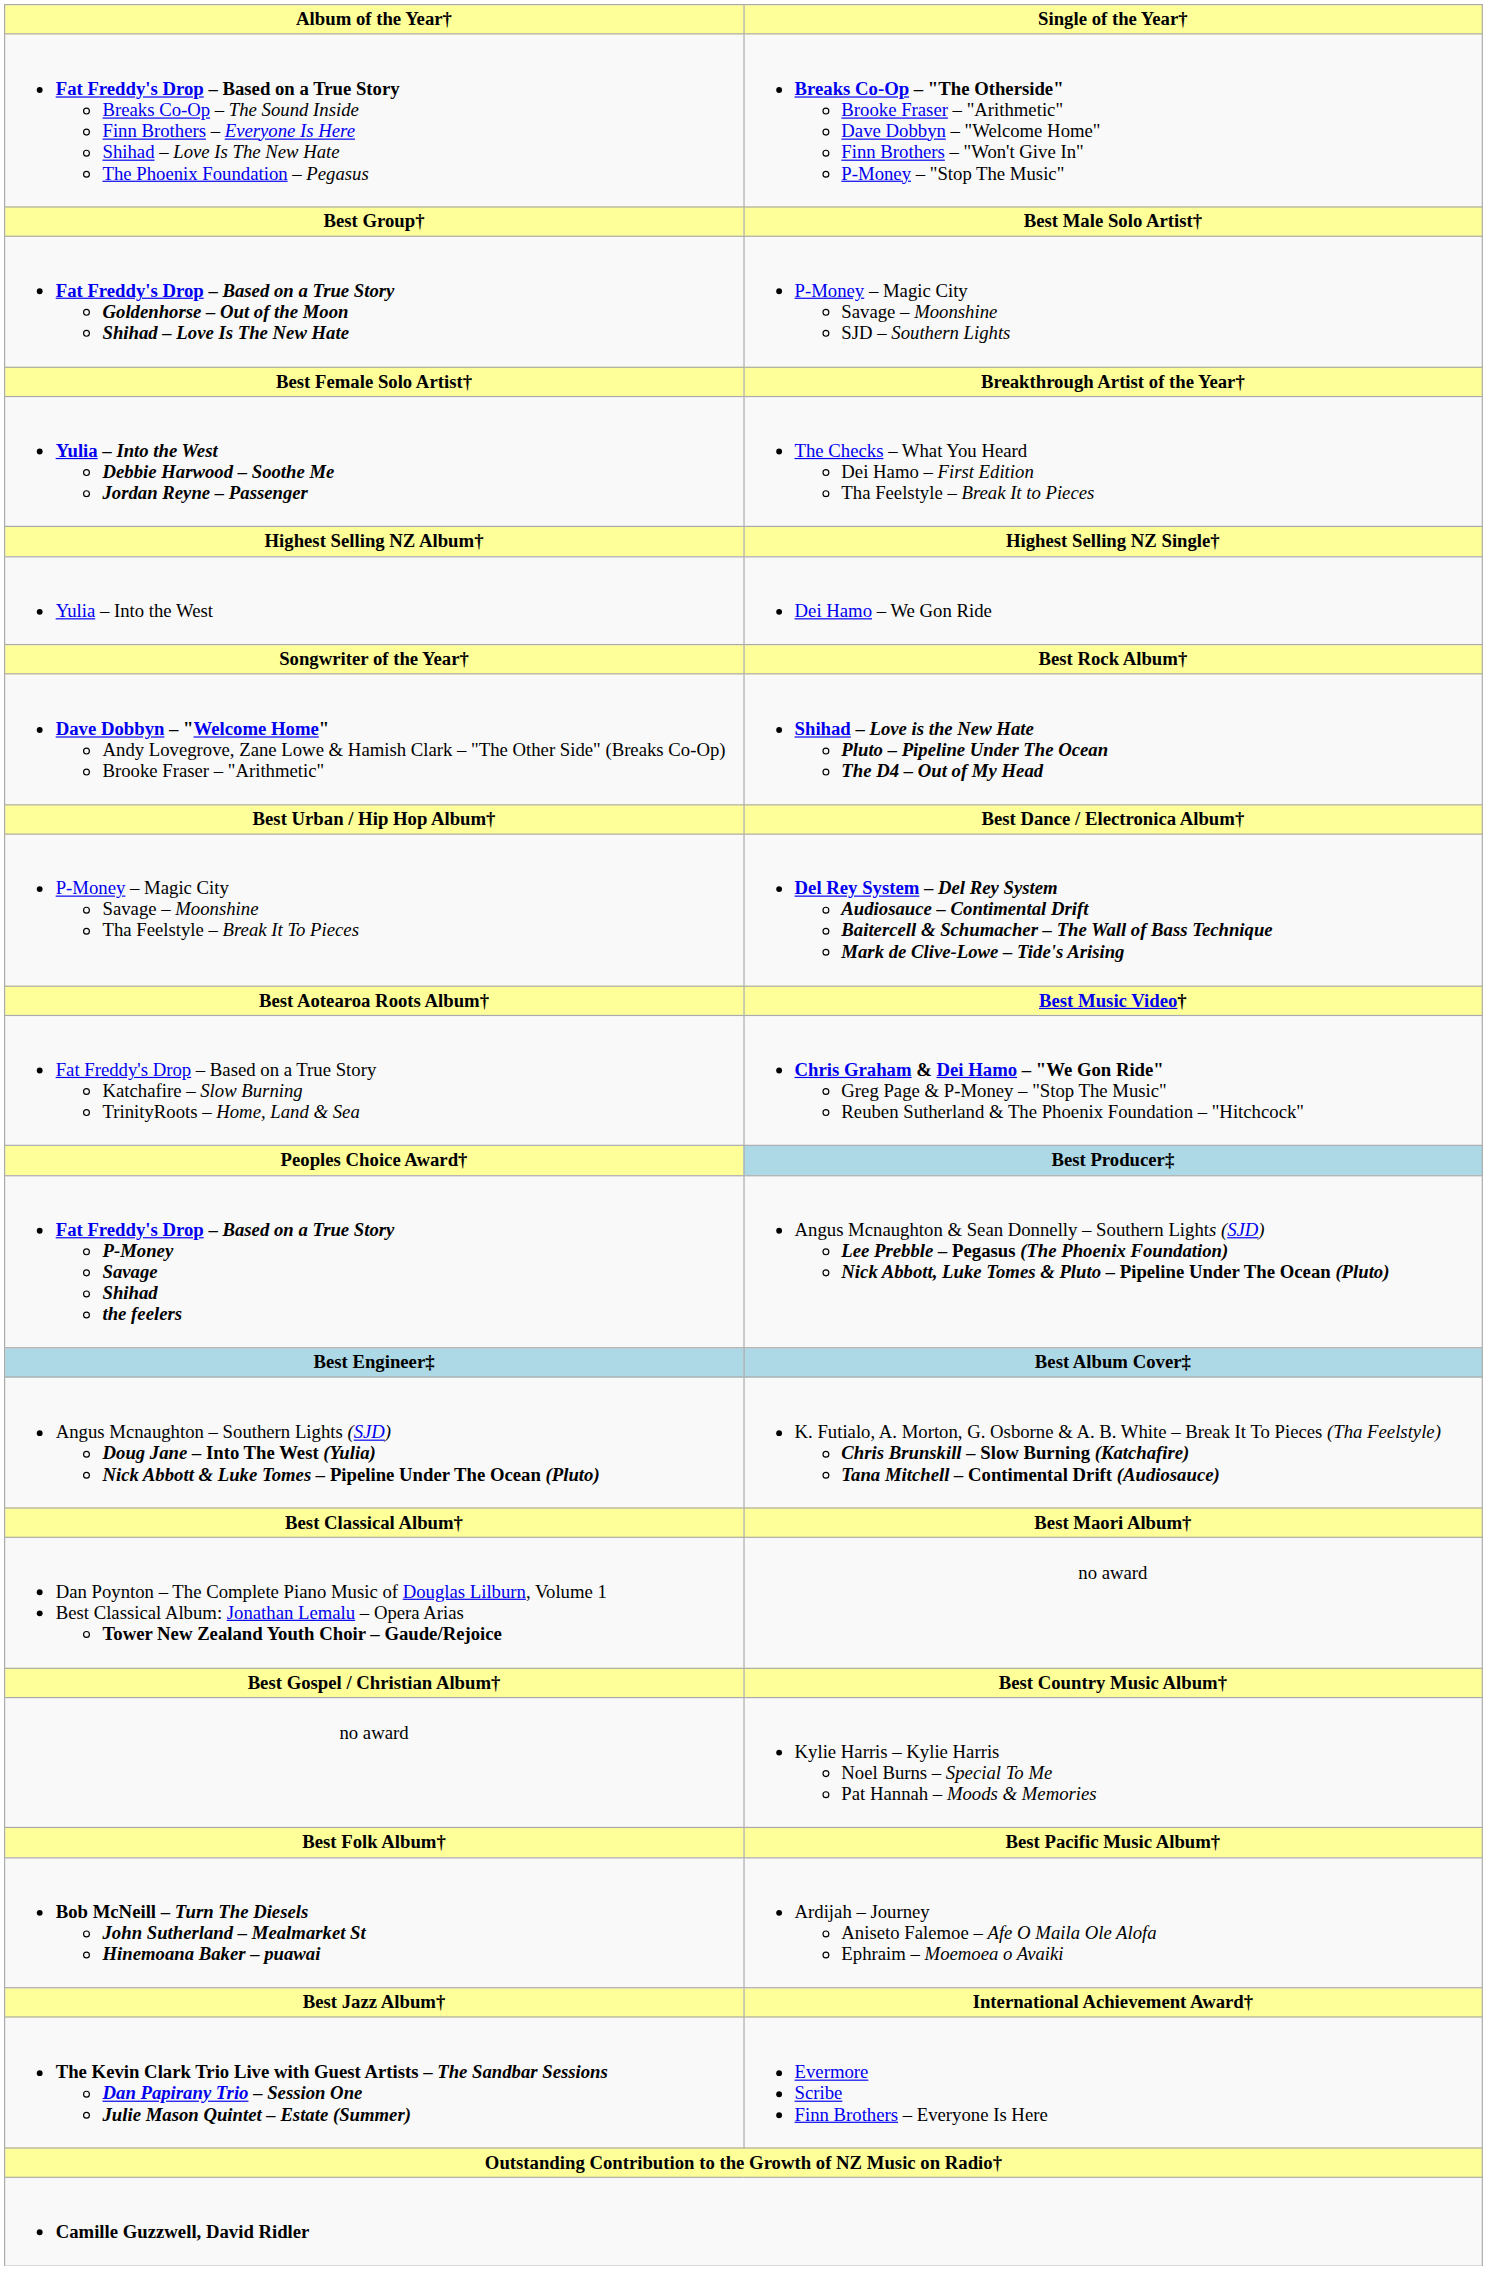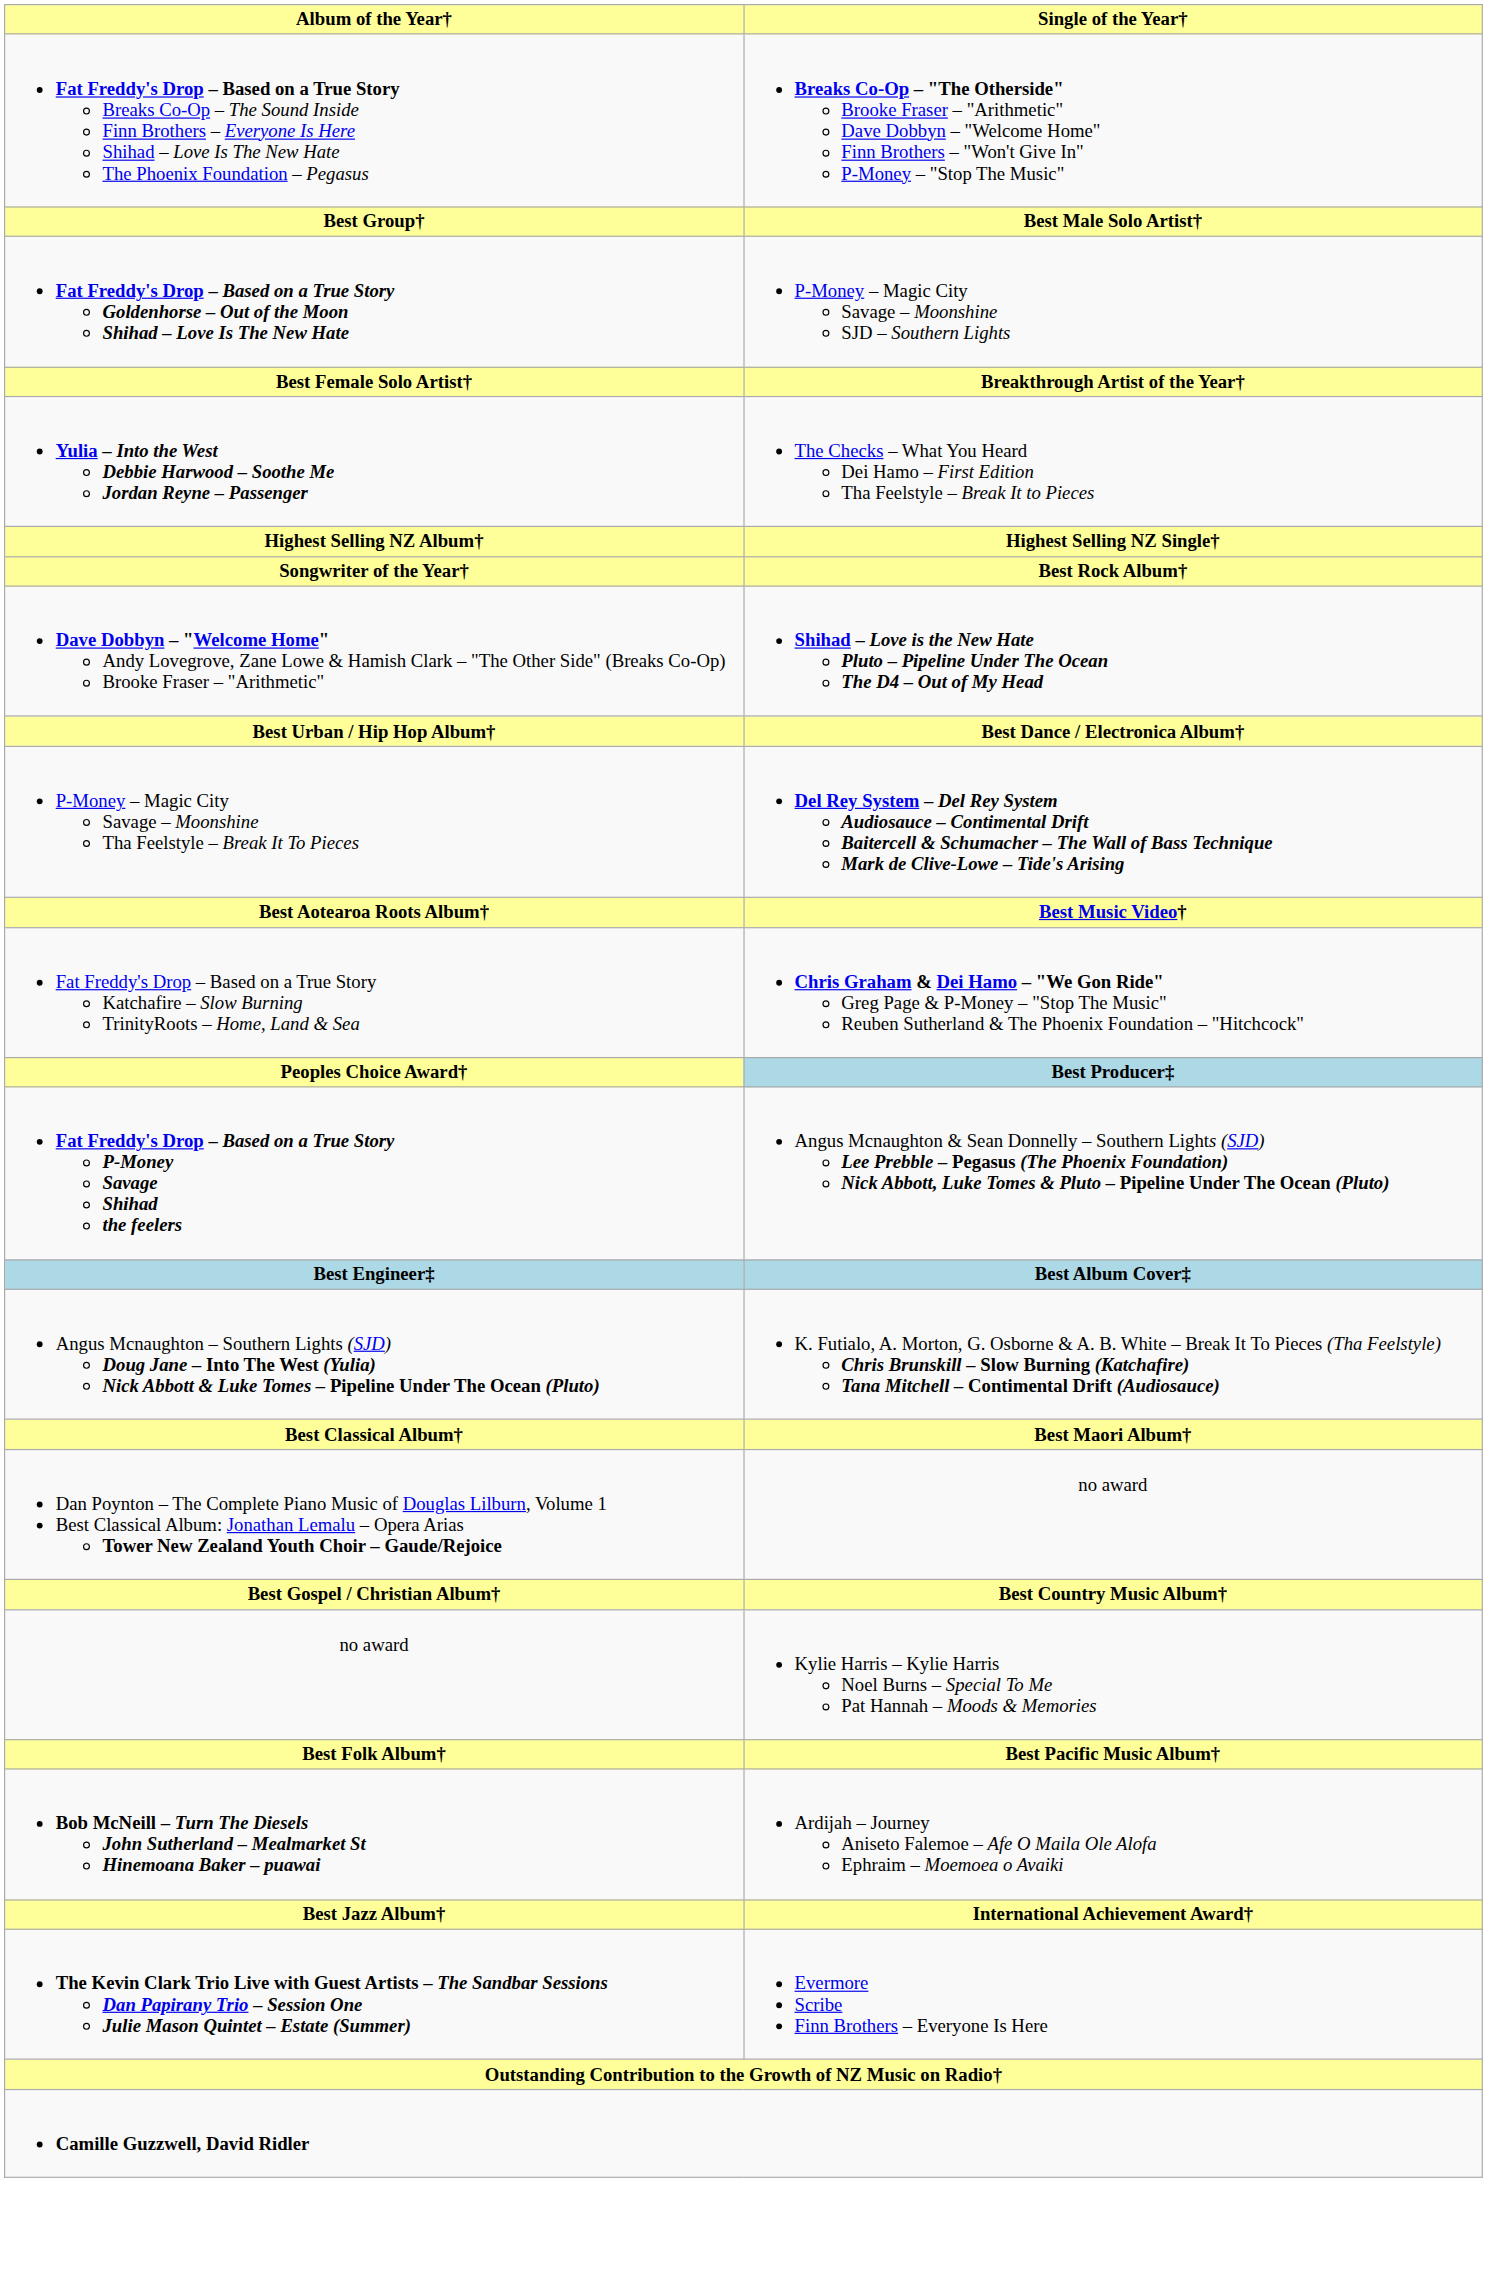 <table class="wikitable" style="width:100%;">
 <tr>
 <th style="background:#ff9; width:50%;">Album of the Year†</th>
 <th style="background:#ff9; width:50%;">Single of the Year†</th>
 </tr>
 <tr>
 <td valign="top"><br><ul><li><strong><a href='#'>Fat Freddy's Drop</a> – Based on a True Story</strong><ul><li><a href='#'>Breaks Co-Op</a> – <em>The Sound Inside</em></li><li><a href='#'>Finn Brothers</a> – <em><a href='#'>Everyone Is Here</a></em></li><li><a href='#'>Shihad</a> – <em>Love Is The New Hate</em></li><li><a href='#'>The Phoenix Foundation</a> – <em>Pegasus</em></li></ul></li></ul></td>
 <td valign="top"><br><ul><li><strong><a href='#'>Breaks Co-Op</a> – "The Otherside"</strong><ul><li><a href='#'>Brooke Fraser</a> – "Arithmetic"</li><li><a href='#'>Dave Dobbyn</a> – "Welcome Home"</li><li><a href='#'>Finn Brothers</a> – "Won't Give In"</li><li><a href='#'>P-Money</a> – "Stop The Music"</li></ul></li></ul></td>
 </tr>
 <tr>
 <th style="background:#ff9; width:50%;">Best Group†</th>
 <th style="background:#ff9; width:50%;">Best Male Solo Artist†</th>
 </tr>
 <tr>
 <td valign="top"><br><ul><li><strong><a href='#'>Fat Freddy's Drop</a> – <em>Based on a True Story<strong><em><ul><li>Goldenhorse – </em>Out of the Moon<em></li><li>Shihad – </em>Love Is The New Hate<em></li></ul></li></ul></td>
 <td valign="top"><br><ul><li></strong><a href='#'>P-Money</a> – </em>Magic City</em></strong><ul><li>Savage – <em>Moonshine</em></li><li>SJD – <em>Southern Lights</em></li></ul></li></ul></td>
 </tr>
 <tr>
 <th style="background:#ff9; width:50%;">Best Female Solo Artist†</th>
 <th style="background:#ff9; width:50%;">Breakthrough Artist of the Year†</th>
 </tr>
 <tr>
 <td valign="top"><br><ul><li><strong><a href='#'>Yulia</a> – <em>Into the West<strong><em><ul><li>Debbie Harwood – </em>Soothe Me<em></li><li>Jordan Reyne – </em>Passenger<em></li></ul></li></ul></td>
 <td valign="top"><br><ul><li></strong><a href='#'>The Checks</a> – </em>What You Heard</em></strong><ul><li>Dei Hamo – <em>First Edition</em></li><li>Tha Feelstyle – <em>Break It to Pieces</em></li></ul></li></ul></td>
 </tr>
 <tr>
 <th style="background:#ff9; width:50%;">Highest Selling NZ Album†</th>
 <th style="background:#ff9; width:50%;">Highest Selling NZ Single†</th>
-</tr>
-<tr>
-<td valign="top"><br><ul><li><a href='#'>Yulia</a> – Into the West</li></ul></td>
-<td valign="top"><br><ul><li><a href='#'>Dei Hamo</a> – We Gon Ride</li></ul></td>
 </tr>
 <tr>
 <th style="background:#ff9; width:50%;">Songwriter of the Year†</th>
 <th style="background:#ff9; width:50%;">Best Rock Album†</th>
 </tr>
 <tr>
 <td valign="top"><br><ul><li><strong><a href='#'>Dave Dobbyn</a> – "<a href='#'>Welcome Home</a>"</strong><ul><li>Andy Lovegrove, Zane Lowe & Hamish Clark – "The Other Side" (Breaks Co-Op)</li><li>Brooke Fraser – "Arithmetic"</li></ul></li></ul></td>
 <td valign="top"><br><ul><li><strong><a href='#'>Shihad</a> – <em>Love is the New Hate<strong><em><ul><li>Pluto – </em>Pipeline Under The Ocean<em></li><li>The D4 – </em>Out of My Head<em></li></ul></li></ul></td>
 </tr>
 <tr>
 <th style="background:#ff9; width:50%;">Best Urban / Hip Hop Album†</th>
 <th style="background:#ff9; width:50%;">Best Dance / Electronica Album†</th>
 </tr>
 <tr>
 <td valign="top"><br><ul><li></strong><a href='#'>P-Money</a> – </em>Magic City</em></strong><ul><li>Savage – <em>Moonshine</em></li><li>Tha Feelstyle – <em>Break It To Pieces</em></li></ul></li></ul></td>
 <td valign="top"><br><ul><li><strong><a href='#'>Del Rey System</a> – <em>Del Rey System<strong><em><ul><li>Audiosauce – </em>Contimental Drift<em></li><li>Baitercell & Schumacher – </em>The Wall of Bass Technique<em></li><li>Mark de Clive-Lowe – </em>Tide's Arising<em></li></ul></li></ul></td>
 </tr>
 <tr>
 <th style="background:#ff9; width:50%;">Best Aotearoa Roots Album†</th>
 <th style="background:#ff9; width:50%;"><a href='#'>Best Music Video</a>†</th>
 </tr>
 <tr>
 <td valign="top"><br><ul><li></strong><a href='#'>Fat Freddy's Drop</a> – </em>Based on a True Story</em></strong><ul><li>Katchafire – <em>Slow Burning</em></li><li>TrinityRoots – <em>Home, Land & Sea</em></li></ul></li></ul></td>
 <td valign="top"><br><ul><li><strong><a href='#'>Chris Graham</a> & <a href='#'>Dei Hamo</a> – "We Gon Ride"</strong><ul><li>Greg Page & P-Money – "Stop The Music"</li><li>Reuben Sutherland & The Phoenix Foundation – "Hitchcock"</li></ul></li></ul></td>
 </tr>
 <tr>
 <th style="background:#ff9; width:50%;">Peoples Choice Award†</th>
 <th style="background:lightblue; width:50%;">Best Producer‡</th>
 </tr>
 <tr>
 <td valign="top"><br><ul><li><strong><a href='#'>Fat Freddy's Drop</a> – <em>Based on a True Story<strong><em><ul><li>P-Money</li><li>Savage</li><li>Shihad</li><li>the feelers</li></ul></li></ul></td>
 <td valign="top"><br><ul><li></strong>Angus Mcnaughton & Sean Donnelly – </em>Southern Light<em>s (<a href='#'>SJD</a>)<strong><ul><li>Lee Prebble – </em>Pegasus<em> (The Phoenix Foundation)</li><li>Nick Abbott, Luke Tomes & Pluto – </em>Pipeline Under The Ocean<em> (Pluto)</li></ul></li></ul></td>
 </tr>
 <tr>
 <th style="background:lightblue; width:50%;">Best Engineer‡</th>
 <th style="background:lightblue; width:50%;">Best Album Cover‡</th>
 </tr>
 <tr>
 <td valign="top"><br><ul><li></strong>Angus Mcnaughton – </em>Southern Lights<em> (<a href='#'>SJD</a>)<strong><ul><li>Doug Jane – </em>Into The West<em> (Yulia)</li><li>Nick Abbott & Luke Tomes – </em>Pipeline Under The Ocean<em> (Pluto)</li></ul></li></ul></td>
 <td valign="top"><br><ul><li></strong>K. Futialo, A. Morton, G. Osborne & A. B. White – </em>Break It To Pieces<em> (Tha Feelstyle)<strong><ul><li>Chris Brunskill – </em>Slow Burning<em> (Katchafire)</li><li>Tana Mitchell – </em>Contimental Drift<em> (Audiosauce)</li></ul></li></ul></td>
 </tr>
 <tr>
 <th style="background:#ff9; width:50%;">Best Classical Album†</th>
 <th style="background:#ff9; width:50%;">Best Maori Album†</th>
 </tr>
 <tr>
 <td valign="top"><br><ul><li></strong>Dan Poynton – The Complete Piano Music of <a href='#'>Douglas Lilburn</a>, Volume 1<strong></li><li></strong>Best Classical Album: <a href='#'>Jonathan Lemalu</a> – Opera Arias<strong><ul><li>Tower New Zealand Youth Choir – Gaude/Rejoice</li></ul></li></ul></td>
 <td style="vertical-align:top; text-align:center;"><br></em>no award<em></td>
 </tr>
 <tr>
 <th style="background:#ff9; width:50%;">Best Gospel / Christian Album†</th>
 <th style="background:#ff9; width:50%;">Best Country Music Album†</th>
 </tr>
 <tr>
 <td style="vertical-align:top; text-align:center;"><br></em>no award<em></td>
 <td valign="top"><br><ul><li></strong>Kylie Harris – </em>Kylie Harris</em></strong><ul><li>Noel Burns – <em>Special To Me</em></li><li>Pat Hannah – <em>Moods & Memories</em></li></ul></li></ul></td>
 </tr>
 <tr>
 <th style="background:#ff9; width:50%;">Best Folk Album†</th>
 <th style="background:#ff9; width:50%;">Best Pacific Music Album†</th>
 </tr>
 <tr>
 <td valign="top"><br><ul><li><strong>Bob McNeill – <em>Turn The Diesels<strong><em><ul><li>John Sutherland – </em>Mealmarket St<em></li><li>Hinemoana Baker – </em>puawai<em></li></ul></li></ul></td>
 <td valign="top"><br><ul><li></strong>Ardijah – </em>Journey</em></strong><ul><li>Aniseto Falemoe – <em>Afe O Maila Ole Alofa</em></li><li>Ephraim – <em>Moemoea o Avaiki</em></li></ul></li></ul></td>
 </tr>
 <tr>
 <th style="background:#ff9; width:50%;">Best Jazz Album†</th>
 <th style="background:#ff9; width:50%;">International Achievement Award†</th>
 </tr>
 <tr>
 <td valign="top"><br><ul><li><strong>The Kevin Clark Trio Live with Guest Artists – <em>The Sandbar Sessions<strong><em><ul><li><a href='#'>Dan Papirany Trio</a> – </em>Session One<em></li><li>Julie Mason Quintet – </em>Estate<em> (Summer)</li></ul></li></ul></td>
 <td valign="top"><br><ul><li></strong><a href='#'>Evermore</a><strong></li><li></strong><a href='#'>Scribe</a><strong></li><li></strong><a href='#'>Finn Brothers</a> – </em>Everyone Is Here</em></strong></li></ul></td>
 </tr>
 <tr>
 <th colspan="2"  style="background:#ff9; width:50%;">Outstanding Contribution to the Growth of NZ Music on Radio†</th>
 </tr>
 <tr>
 <td style="vertical-align:top;" colspan="2"><br><ul><li><strong>Camille Guzzwell, David Ridler</strong></li></ul></td>
 </tr>
 </table>
